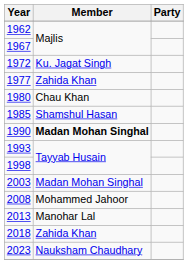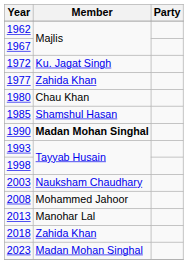 <table class="wikitable sortable">
 <tr>
 <th>Year</th>
 <th>Member</th>
 <th colspan="2">Party</th>
 </tr>
 <tr>
 </tr>
 <tr>
 <td><a href='#'>1962</a></td>
 <td rowspan=2>Majlis</td>
 <td></td>
 </tr>
 <tr>
 <td><a href='#'>1967</a></td>
 </tr>
 <tr>
 <td><a href='#'>1972</a></td>
 <td><a href='#'>Ku. Jagat Singh</a></td>
 <td></td>
 </tr>
 <tr>
 <td><a href='#'>1977</a></td>
 <td><a href='#'>Zahida Khan</a></td>
 <td></td>
 </tr>
 <tr>
 <td><a href='#'>1980</a></td>
 <td>Chau Khan</td>
 <td></td>
 </tr>
 <tr>
 <td><a href='#'>1985</a></td>
 <td><a href='#'>Shamshul Hasan</a></td>
 <td></td>
 </tr>
 <tr>
 <td><a href='#'>1990</a></td>
 <td><strong>Madan Mohan Singhal</strong></td>
 <td></td>
 </tr>
 <tr>
 <td><a href='#'>1993</a></td>
 <td rowspan=2><a href='#'>Tayyab Husain</a></td>
 <td></td>
 </tr>
 <tr>
 <td><a href='#'>1998</a></td>
 </tr>
 <tr>
 <td><a href='#'>2003</a></td>
-<td><a href='#'>Madan Mohan Singhal</a></td>
+<td><a href='#'>Nauksham Chaudhary</a></td>
 <td></td>
 </tr>
 <tr>
 <td><a href='#'>2008</a></td>
 <td>Mohammed Jahoor</td>
 <td></td>
 </tr>
 <tr>
 <td><a href='#'>2013</a></td>
 <td>Manohar Lal</td>
 <td></td>
 </tr>
 <tr>
 <td><a href='#'>2018</a></td>
 <td><a href='#'>Zahida Khan</a></td>
 <td></td>
 </tr>
 <tr>
 <td><a href='#'>2023</a></td>
-<td><a href='#'>Nauksham Chaudhary</a></td>
+<td><a href='#'>Madan Mohan Singhal</a></td>
 <td></td>
 </tr>
 <tr>
 </tr>
 </table>
